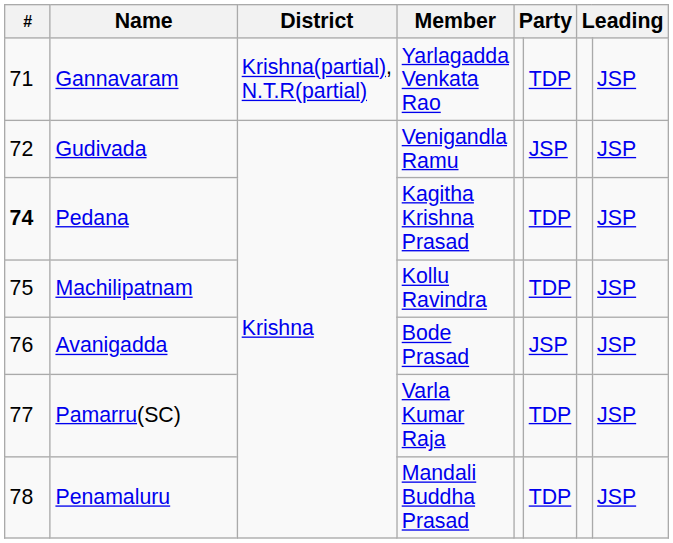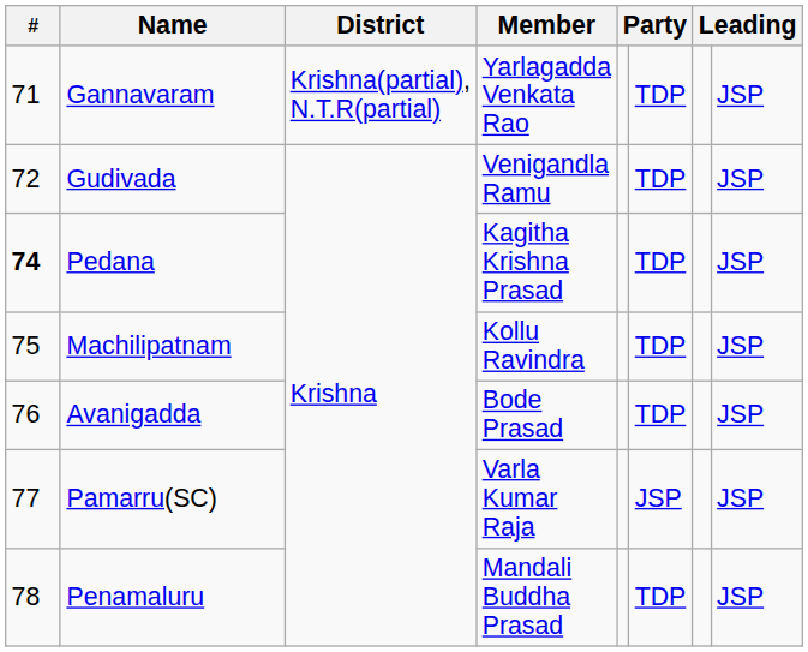 <table class="wikitable sortable" width="500px">
 <tr>
 <th width="50px" style="font-size:75%">#</th>
 <th width="200px">Name</th>
 <th>District</th>
 <th>Member</th>
 <th colspan="2">Party</th>
 <th colspan=2>Leading<br></th>
 </tr>
 <tr>
 <td>71</td>
 <td><a href='#'>Gannavaram</a></td>
 <td><a href='#'>Krishna(partial)</a>,<br><a href='#'>N.T.R(partial)</a></td>
 <td><a href='#'>Yarlagadda Venkata Rao</a></td>
 <td></td>
 <td><a href='#'>TDP</a></td>
 <td></td>
 <td><a href='#'>JSP</a></td>
 </tr>
 <tr>
 <td>72</td>
 <td><a href='#'>Gudivada</a></td>
 <td rowspan="6"><a href='#'>Krishna</a></td>
 <td><a href='#'>Venigandla Ramu</a></td>
 <td></td>
-<td><a href='#'>JSP</a></td>
+<td><a href='#'>TDP</a></td>
 <td></td>
 <td><a href='#'>JSP</a></td>
 </tr>
 <tr>
 <td><strong>74</strong></td>
 <td><a href='#'>Pedana</a></td>
 <td><a href='#'>Kagitha Krishna Prasad</a></td>
 <td></td>
 <td><a href='#'>TDP</a></td>
 <td></td>
 <td><a href='#'>JSP</a></td>
 </tr>
 <tr>
 <td>75</td>
 <td><a href='#'>Machilipatnam</a></td>
 <td><a href='#'>Kollu Ravindra</a></td>
 <td></td>
 <td><a href='#'>TDP</a></td>
 <td></td>
 <td><a href='#'>JSP</a></td>
 </tr>
 <tr>
 <td>76</td>
 <td><a href='#'>Avanigadda</a></td>
 <td><a href='#'>Bode Prasad</a></td>
 <td></td>
-<td><a href='#'>JSP</a></td>
+<td><a href='#'>TDP</a></td>
 <td></td>
 <td><a href='#'>JSP</a></td>
 </tr>
 <tr>
 <td>77</td>
 <td><a href='#'>Pamarru</a>(SC)</td>
 <td><a href='#'>Varla Kumar Raja</a></td>
 <td></td>
-<td><a href='#'>TDP</a></td>
+<td><a href='#'>JSP</a></td>
 <td></td>
 <td><a href='#'>JSP</a></td>
 </tr>
 <tr>
 <td>78</td>
 <td><a href='#'>Penamaluru</a></td>
 <td><a href='#'>Mandali Buddha Prasad</a></td>
 <td></td>
 <td><a href='#'>TDP</a></td>
 <td></td>
 <td><a href='#'>JSP</a></td>
 </tr>
 </table>
